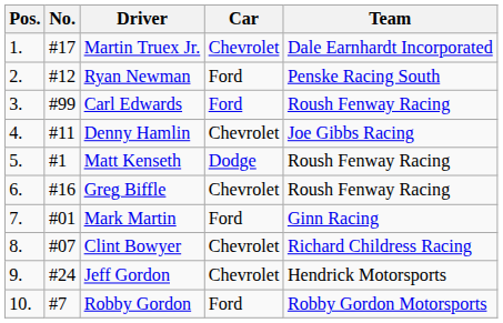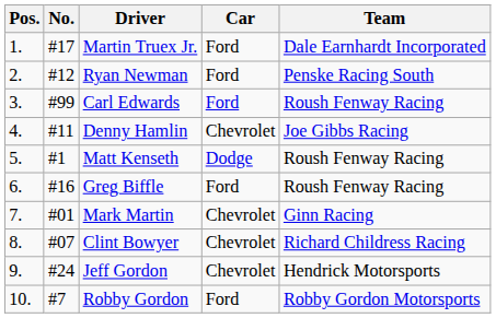 <table class="wikitable">
 <tr>
 <th>Pos.</th>
 <th>No.</th>
 <th>Driver</th>
 <th>Car</th>
 <th>Team</th>
 </tr>
 <tr>
 <td>1.</td>
 <td>#17</td>
 <td><a href='#'>Martin Truex Jr.</a></td>
-<td><a href='#'>Chevrolet</a></td>
+<td>Ford</td>
 <td><a href='#'>Dale Earnhardt Incorporated</a></td>
 </tr>
 <tr>
 <td>2.</td>
 <td>#12</td>
 <td><a href='#'>Ryan Newman</a></td>
 <td>Ford</td>
 <td><a href='#'>Penske Racing South</a></td>
 </tr>
 <tr>
 <td>3.</td>
 <td>#99</td>
 <td><a href='#'>Carl Edwards</a></td>
 <td><a href='#'>Ford</a></td>
 <td><a href='#'>Roush Fenway Racing</a></td>
 </tr>
 <tr>
 <td>4.</td>
 <td>#11</td>
 <td><a href='#'>Denny Hamlin</a></td>
 <td>Chevrolet</td>
 <td><a href='#'>Joe Gibbs Racing</a></td>
 </tr>
 <tr>
 <td>5.</td>
 <td>#1</td>
 <td><a href='#'>Matt Kenseth</a></td>
 <td><a href='#'>Dodge</a></td>
 <td>Roush Fenway Racing</td>
 </tr>
 <tr>
 <td>6.</td>
 <td>#16</td>
 <td><a href='#'>Greg Biffle</a></td>
-<td>Chevrolet</td>
+<td>Ford</td>
 <td>Roush Fenway Racing</td>
 </tr>
 <tr>
 <td>7.</td>
 <td>#01</td>
 <td><a href='#'>Mark Martin</a></td>
-<td>Ford</td>
+<td>Chevrolet</td>
 <td><a href='#'>Ginn Racing</a></td>
 </tr>
 <tr>
 <td>8.</td>
 <td>#07</td>
 <td><a href='#'>Clint Bowyer</a></td>
 <td>Chevrolet</td>
 <td><a href='#'>Richard Childress Racing</a></td>
 </tr>
 <tr>
 <td>9.</td>
 <td>#24</td>
 <td><a href='#'>Jeff Gordon</a></td>
 <td>Chevrolet</td>
 <td>Hendrick Motorsports</td>
 </tr>
 <tr>
 <td>10.</td>
 <td>#7</td>
 <td><a href='#'>Robby Gordon</a></td>
 <td>Ford</td>
 <td><a href='#'>Robby Gordon Motorsports</a></td>
 </tr>
 </table>
